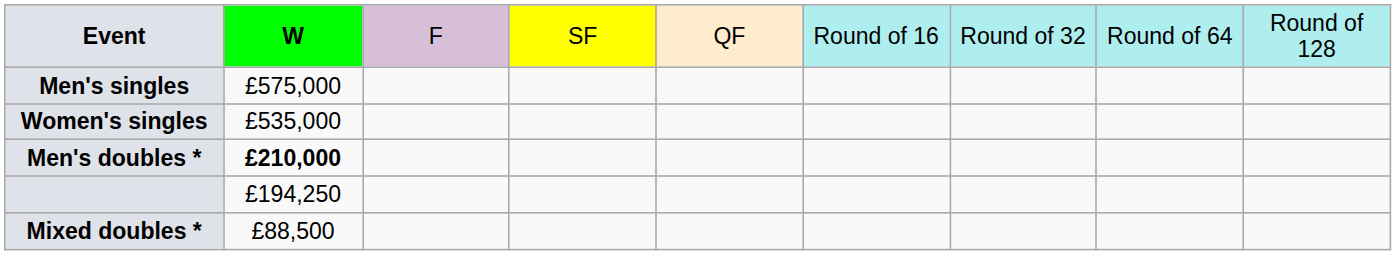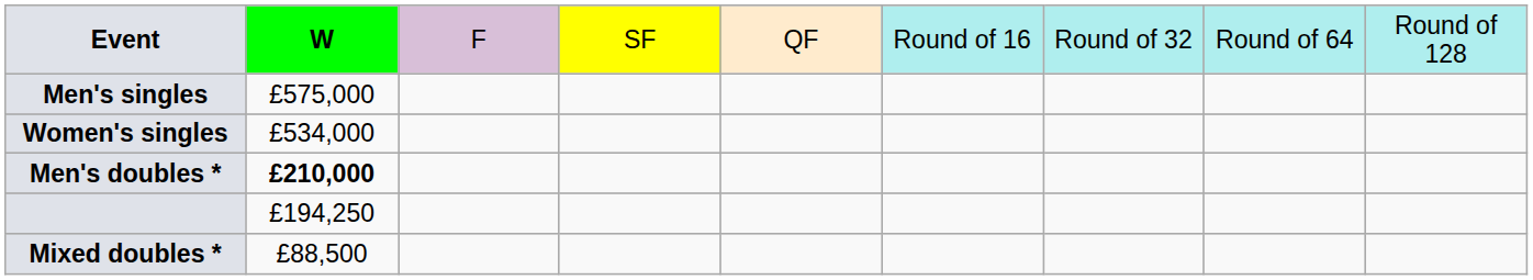 <table class=wikitable style=font-size:90%;text-align:center>
 <tr>
 <td style="width:130px; background:#dfe2e9;"><strong>Event</strong></td>
 <td style="width:80px; background:lime;"><strong>W</strong></td>
 <td style="width:85px; background:thistle;">F</td>
 <td style="width:85px; background:#ff0;">SF</td>
 <td style="width:85px; background:#ffebcd;">QF</td>
 <td style="width:85px; background:#afeeee;">Round of 16</td>
 <td style="width:85px; background:#afeeee;">Round of 32</td>
 <td style="width:85px; background:#afeeee;">Round of 64</td>
 <td style="width:85px; background:#afeeee;">Round of 128</td>
 </tr>
 <tr>
 <td style="background:#dfe2e9;"><strong>Men's singles</strong></td>
 <td>£575,000</td>
 <td></td>
 <td></td>
 <td></td>
 <td></td>
 <td></td>
 <td></td>
 <td></td>
 </tr>
 <tr>
 <td style="background:#dfe2e9;"><strong>Women's singles</strong></td>
-<td>£535,000</td>
+<td>£534,000</td>
 <td></td>
 <td></td>
 <td></td>
 <td></td>
 <td></td>
 <td></td>
 <td></td>
 </tr>
 <tr>
 <td style="background:#dfe2e9;"><strong>Men's doubles *</strong></td>
 <td><strong>£210,000</strong></td>
 <td></td>
 <td></td>
 <td></td>
 <td></td>
 <td></td>
 <td></td>
 <td></td>
 </tr>
 <tr>
 <td style="background:#dfe2e9;"><strong></strong></td>
 <td>£194,250</td>
 <td></td>
 <td></td>
 <td></td>
 <td></td>
 <td></td>
 <td></td>
 <td></td>
 </tr>
 <tr>
 <td style="background:#dfe2e9;"><strong>Mixed doubles *</strong></td>
 <td>£88,500</td>
 <td></td>
 <td></td>
 <td></td>
 <td></td>
 <td></td>
 <td></td>
 <td></td>
 </tr>
 </table>
